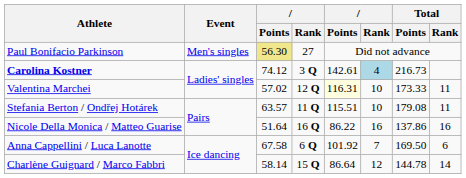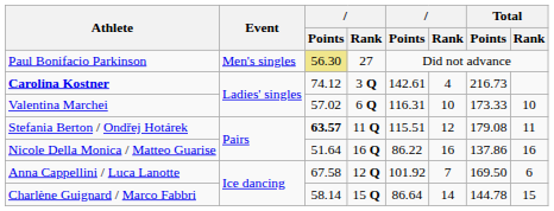 <table class="wikitable" style="font-size:90%">
 <tr>
 <th rowspan="2">Athlete</th>
 <th rowspan="2">Event</th>
 <th colspan="2">/</th>
 <th colspan="2">/</th>
 <th colspan="2">Total</th>
 </tr>
 <tr>
 <th>Points</th>
 <th>Rank</th>
 <th>Points</th>
 <th>Rank</th>
 <th>Points</th>
 <th>Rank</th>
 </tr>
 <tr align=center>
 <td align=left><a href='#'>Paul Bonifacio Parkinson</a></td>
 <td align=left><a href='#'>Men's singles</a></td>
 <td style="background: khaki;">56.30</td>
 <td>27</td>
 <td colspan=4>Did not advance</td>
 </tr>
 <tr align=center>
 <td align=left><strong><a href='#'>Carolina Kostner</a></strong></td>
 <td align=left rowspan=2><a href='#'>Ladies' singles</a></td>
 <td>74.12</td>
 <td>3 <strong>Q</strong></td>
 <td>142.61</td>
-<td style="background: lightblue;">4</td>
+<td>4</td>
 <td>216.73</td>
 <td></td>
 </tr>
 <tr align=center>
 <td align=left><a href='#'>Valentina Marchei</a></td>
 <td>57.02</td>
-<td>12 <strong>Q</strong></td>
-<td style="background: lightyellow;">116.31</td>
+<td>6 <strong>Q</strong></td>
+<td>116.31</td>
 <td>10</td>
 <td>173.33</td>
-<td>11</td>
+<td>10</td>
 </tr>
 <tr align=center>
 <td align=left><a href='#'>Stefania Berton</a> / <a href='#'>Ondřej Hotárek</a></td>
 <td align=left rowspan=2><a href='#'>Pairs</a></td>
-<td>63.57</td>
+<td><strong>63.57</strong></td>
 <td>11 <strong>Q</strong></td>
 <td>115.51</td>
-<td>10</td>
+<td>12</td>
 <td>179.08</td>
 <td>11</td>
 </tr>
 <tr align=center>
 <td align=left><a href='#'>Nicole Della Monica</a> / <a href='#'>Matteo Guarise</a></td>
 <td>51.64</td>
 <td>16 <strong>Q</strong></td>
 <td>86.22</td>
 <td>16</td>
 <td>137.86</td>
 <td>16</td>
 </tr>
 <tr align=center>
 <td align=left><a href='#'>Anna Cappellini</a> / <a href='#'>Luca Lanotte</a></td>
 <td align=left rowspan=2><a href='#'>Ice dancing</a></td>
 <td>67.58</td>
-<td>6 <strong>Q</strong></td>
+<td>12 <strong>Q</strong></td>
 <td>101.92</td>
 <td>7</td>
 <td>169.50</td>
 <td>6</td>
 </tr>
 <tr align=center>
 <td align=left><a href='#'>Charlène Guignard</a> / <a href='#'>Marco Fabbri</a></td>
 <td>58.14</td>
 <td>15 <strong>Q</strong></td>
 <td>86.64</td>
-<td>12</td>
+<td>14</td>
 <td>144.78</td>
-<td>14</td>
+<td>15</td>
 </tr>
 </table>
